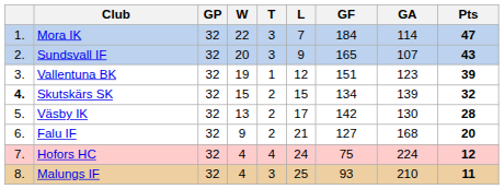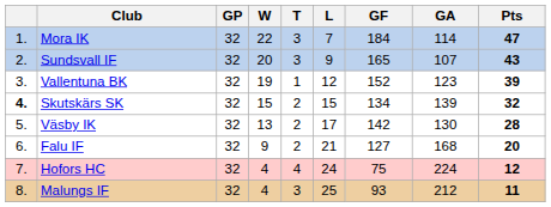 <table class="wikitable">
 <tr>
 <th width="30"></th>
 <th width="200">Club</th>
 <th width="30">GP</th>
 <th width="30">W</th>
 <th width="30">T</th>
 <th width="30">L</th>
 <th width="70">GF</th>
 <th width="70">GA</th>
 <th width="70">Pts</th>
 </tr>
 <tr bgcolor="#BCD2EE" align="center">
 <td>1.</td>
 <td align="left"><a href='#'>Mora IK</a></td>
 <td>32</td>
 <td>22</td>
 <td>3</td>
 <td>7</td>
 <td>184</td>
 <td>114</td>
 <td><strong>47</strong></td>
 </tr>
 <tr bgcolor="#BCD2EE" align="center">
 <td>2.</td>
 <td align="left"><a href='#'>Sundsvall IF</a></td>
 <td>32</td>
 <td>20</td>
 <td>3</td>
 <td>9</td>
 <td>165</td>
 <td>107</td>
 <td><strong>43</strong></td>
 </tr>
 <tr bgcolor="#FFFFFF" align="center">
 <td>3.</td>
 <td align="left"><a href='#'>Vallentuna BK</a></td>
 <td>32</td>
 <td>19</td>
 <td>1</td>
 <td>12</td>
-<td>151</td>
+<td>152</td>
 <td>123</td>
 <td><strong>39</strong></td>
 </tr>
 <tr bgcolor="#FFFFFF" align="center">
 <td><strong>4.</strong></td>
 <td align="left"><a href='#'>Skutskärs SK</a></td>
 <td>32</td>
 <td>15</td>
 <td>2</td>
 <td>15</td>
 <td>134</td>
 <td>139</td>
 <td><strong>32</strong></td>
 </tr>
 <tr bgcolor="#FFFFFF" align="center">
 <td>5.</td>
 <td align="left"><a href='#'>Väsby IK</a></td>
 <td>32</td>
 <td>13</td>
 <td>2</td>
 <td>17</td>
 <td>142</td>
 <td>130</td>
 <td><strong>28</strong></td>
 </tr>
 <tr bgcolor="#FFFFFF" align="center">
 <td>6.</td>
 <td align="left"><a href='#'>Falu IF</a></td>
 <td>32</td>
 <td>9</td>
 <td>2</td>
 <td>21</td>
 <td>127</td>
 <td>168</td>
 <td><strong>20</strong></td>
 </tr>
 <tr bgcolor="#FFCCCC" align="center">
 <td>7.</td>
 <td align="left"><a href='#'>Hofors HC</a></td>
 <td>32</td>
 <td>4</td>
 <td>4</td>
 <td>24</td>
 <td>75</td>
 <td>224</td>
 <td><strong>12</strong></td>
 </tr>
 <tr bgcolor="#EECFA1" align="center">
 <td>8.</td>
 <td align="left"><a href='#'>Malungs IF</a></td>
 <td>32</td>
 <td>4</td>
 <td>3</td>
 <td>25</td>
 <td>93</td>
-<td>210</td>
+<td>212</td>
 <td><strong>11</strong></td>
 </tr>
 </table>
